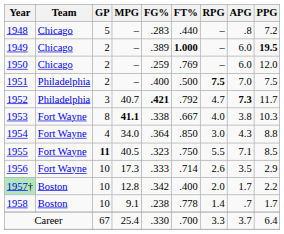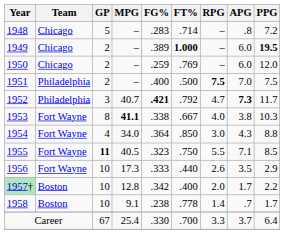 <table class="wikitable sortable" style="font-size:95%; text-align:right;">
 <tr>
 <th>Year</th>
 <th>Team</th>
 <th>GP</th>
 <th>MPG</th>
 <th>FG%</th>
 <th>FT%</th>
 <th>RPG</th>
 <th>APG</th>
 <th>PPG</th>
 </tr>
 <tr>
 <td style="text-align:left;"><a href='#'>1948</a></td>
 <td style="text-align:left;"><a href='#'>Chicago</a></td>
 <td>5</td>
 <td>–</td>
 <td>.283</td>
-<td>.440</td>
+<td>.714</td>
 <td>–</td>
 <td>.8</td>
 <td>7.2</td>
 </tr>
 <tr>
 <td style="text-align:left;"><a href='#'>1949</a></td>
 <td style="text-align:left;"><a href='#'>Chicago</a></td>
 <td>2</td>
 <td>–</td>
 <td>.389</td>
 <td><strong>1.000</strong></td>
 <td>–</td>
 <td>6.0</td>
 <td><strong>19.5</strong></td>
 </tr>
 <tr>
 <td style="text-align:left;"><a href='#'>1950</a></td>
 <td style="text-align:left;"><a href='#'>Chicago</a></td>
 <td>2</td>
 <td>–</td>
 <td>.259</td>
 <td>.769</td>
 <td>–</td>
 <td>6.0</td>
 <td>12.0</td>
 </tr>
 <tr>
 <td style="text-align:left;"><a href='#'>1951</a></td>
 <td style="text-align:left;"><a href='#'>Philadelphia</a></td>
 <td>2</td>
 <td>–</td>
 <td>.400</td>
 <td>.500</td>
 <td><strong>7.5</strong></td>
 <td>7.0</td>
 <td>7.5</td>
 </tr>
 <tr>
 <td style="text-align:left;"><a href='#'>1952</a></td>
 <td style="text-align:left;"><a href='#'>Philadelphia</a></td>
 <td>3</td>
 <td>40.7</td>
 <td><strong>.421</strong></td>
 <td>.792</td>
 <td>4.7</td>
 <td><strong>7.3</strong></td>
 <td>11.7</td>
 </tr>
 <tr>
 <td style="text-align:left;"><a href='#'>1953</a></td>
 <td style="text-align:left;"><a href='#'>Fort Wayne</a></td>
 <td>8</td>
 <td><strong>41.1</strong></td>
 <td>.338</td>
 <td>.667</td>
 <td>4.0</td>
 <td>3.8</td>
 <td>10.3</td>
 </tr>
 <tr>
 <td style="text-align:left;"><a href='#'>1954</a></td>
 <td style="text-align:left;"><a href='#'>Fort Wayne</a></td>
 <td>4</td>
 <td>34.0</td>
 <td>.364</td>
 <td>.850</td>
 <td>3.0</td>
 <td>4.3</td>
 <td>8.8</td>
 </tr>
 <tr>
 <td style="text-align:left;"><a href='#'>1955</a></td>
 <td style="text-align:left;"><a href='#'>Fort Wayne</a></td>
 <td><strong>11</strong></td>
 <td>40.5</td>
 <td>.323</td>
 <td>.750</td>
 <td>5.5</td>
 <td>7.1</td>
 <td>8.5</td>
 </tr>
 <tr>
 <td style="text-align:left;"><a href='#'>1956</a></td>
 <td style="text-align:left;"><a href='#'>Fort Wayne</a></td>
 <td>10</td>
 <td>17.3</td>
 <td>.333</td>
-<td>.714</td>
+<td>.440</td>
 <td>2.6</td>
 <td>3.5</td>
 <td>2.9</td>
 </tr>
 <tr>
 <td style="text-align:left;background:#afe6ba;"><a href='#'>1957</a>†</td>
 <td style="text-align:left;"><a href='#'>Boston</a></td>
 <td>10</td>
 <td>12.8</td>
 <td>.342</td>
 <td>.400</td>
 <td>2.0</td>
 <td>1.7</td>
 <td>2.2</td>
 </tr>
 <tr>
 <td style="text-align:left;"><a href='#'>1958</a></td>
 <td style="text-align:left;"><a href='#'>Boston</a></td>
 <td>10</td>
 <td>9.1</td>
 <td>.238</td>
 <td>.778</td>
 <td>1.4</td>
 <td>.7</td>
 <td>1.7</td>
 </tr>
 <tr>
 </tr>
 <tr class="sortbottom">
 <td style="text-align:center;" colspan="2">Career</td>
 <td>67</td>
 <td>25.4</td>
 <td>.330</td>
 <td>.700</td>
 <td>3.3</td>
 <td>3.7</td>
 <td>6.4</td>
 </tr>
 <tr>
 </tr>
 </table>
